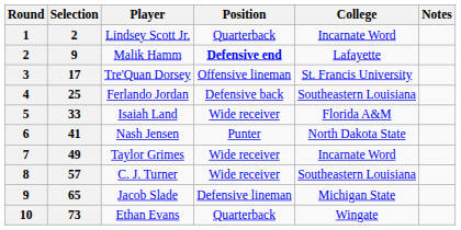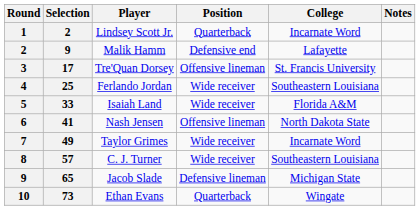 <table class="wikitable" style="text-align:center">
 <tr>
 <th>Round</th>
 <th>Selection</th>
 <th>Player</th>
 <th>Position</th>
 <th>College</th>
 <th>Notes</th>
 </tr>
 <tr>
 <th>1</th>
 <th>2</th>
 <td><a href='#'>Lindsey Scott Jr.</a></td>
 <td><a href='#'>Quarterback</a></td>
 <td><a href='#'>Incarnate Word</a></td>
 <td></td>
 </tr>
 <tr>
 <th>2</th>
 <th>9</th>
 <td><a href='#'>Malik Hamm</a></td>
-<td><strong><a href='#'>Defensive end</a></strong></td>
+<td><a href='#'>Defensive end</a></td>
 <td><a href='#'>Lafayette</a></td>
 <td></td>
 </tr>
 <tr>
 <th>3</th>
 <th>17</th>
 <td><a href='#'>Tre'Quan Dorsey</a></td>
 <td><a href='#'>Offensive lineman</a></td>
 <td><a href='#'>St. Francis University</a></td>
 <td></td>
 </tr>
 <tr>
 <th>4</th>
 <th>25</th>
 <td><a href='#'>Ferlando Jordan</a></td>
-<td><a href='#'>Defensive back</a></td>
+<td><a href='#'>Wide receiver</a></td>
 <td><a href='#'>Southeastern Louisiana</a></td>
 <td></td>
 </tr>
 <tr>
 <th>5</th>
 <th>33</th>
 <td><a href='#'>Isaiah Land</a></td>
 <td><a href='#'>Wide receiver</a></td>
 <td><a href='#'>Florida A&M</a></td>
 <td></td>
 </tr>
 <tr>
 <th>6</th>
 <th>41</th>
 <td><a href='#'>Nash Jensen</a></td>
-<td><a href='#'>Punter</a></td>
+<td><a href='#'>Offensive lineman</a></td>
 <td><a href='#'>North Dakota State</a></td>
 <td></td>
 </tr>
 <tr>
 <th>7</th>
 <th>49</th>
 <td><a href='#'>Taylor Grimes</a></td>
 <td><a href='#'>Wide receiver</a></td>
 <td><a href='#'>Incarnate Word</a></td>
 <td></td>
 </tr>
 <tr>
 <th>8</th>
 <th>57</th>
 <td><a href='#'>C. J. Turner</a></td>
 <td><a href='#'>Wide receiver</a></td>
 <td><a href='#'>Southeastern Louisiana</a></td>
 <td></td>
 </tr>
 <tr>
 <th>9</th>
 <th>65</th>
 <td><a href='#'>Jacob Slade</a></td>
 <td><a href='#'>Defensive lineman</a></td>
 <td><a href='#'>Michigan State</a></td>
 <td></td>
 </tr>
 <tr>
 <th>10</th>
 <th>73</th>
 <td><a href='#'>Ethan Evans</a></td>
 <td><a href='#'>Quarterback</a></td>
 <td><a href='#'>Wingate</a></td>
 <td></td>
 </tr>
 </table>
